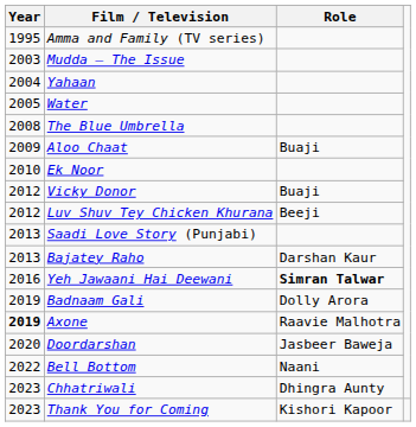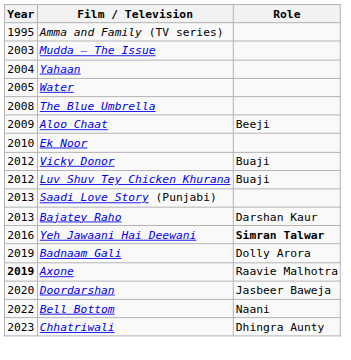 <table class="wikitable sortable">
 <tr>
 <th>Year</th>
 <th>Film  / Television</th>
 <th>Role</th>
 </tr>
 <tr>
 <td>1995</td>
 <td><em>Amma and Family</em> (TV series)</td>
 <td></td>
 </tr>
 <tr>
 <td>2003</td>
 <td><em><a href='#'>Mudda – The Issue</a></em></td>
 <td></td>
 </tr>
 <tr>
 <td>2004</td>
 <td><em><a href='#'>Yahaan</a></em></td>
 <td></td>
 </tr>
 <tr>
 <td>2005</td>
 <td><em><a href='#'>Water</a></em></td>
 <td></td>
 </tr>
 <tr>
 <td>2008</td>
 <td><em><a href='#'>The Blue Umbrella</a></em></td>
 <td></td>
 </tr>
 <tr>
 <td>2009</td>
 <td><em><a href='#'>Aloo Chaat</a></em></td>
-<td>Buaji</td>
+<td>Beeji</td>
 </tr>
 <tr>
 <td>2010</td>
 <td><em><a href='#'>Ek Noor</a></em></td>
 <td></td>
 </tr>
 <tr>
 <td>2012</td>
 <td><em><a href='#'>Vicky Donor</a></em></td>
 <td>Buaji</td>
 </tr>
 <tr>
 <td>2012</td>
 <td><em><a href='#'>Luv Shuv Tey Chicken Khurana</a></em></td>
-<td>Beeji</td>
+<td>Buaji</td>
 </tr>
 <tr>
 <td>2013</td>
 <td><em><a href='#'>Saadi Love Story</a></em> (Punjabi)</td>
 <td></td>
 </tr>
 <tr>
 <td>2013</td>
 <td><em><a href='#'>Bajatey Raho</a></em></td>
 <td>Darshan Kaur</td>
 </tr>
 <tr>
 <td>2016</td>
 <td><em><a href='#'>Yeh Jawaani Hai Deewani</a></em></td>
 <td><strong>Simran Talwar</strong></td>
 </tr>
 <tr>
 <td>2019</td>
 <td><em><a href='#'>Badnaam Gali</a></em></td>
 <td>Dolly Arora</td>
 </tr>
 <tr>
 <td><strong>2019</strong></td>
 <td><em><a href='#'>Axone</a></em></td>
 <td>Raavie Malhotra</td>
 </tr>
 <tr>
 <td>2020</td>
 <td><em><a href='#'>Doordarshan</a></em></td>
 <td>Jasbeer Baweja</td>
 </tr>
 <tr>
 <td>2022</td>
 <td><em><a href='#'>Bell Bottom</a></em></td>
 <td>Naani</td>
 </tr>
 <tr>
 <td>2023</td>
 <td><a href='#'><em>Chhatriwali</em></a></td>
 <td>Dhingra Aunty</td>
 </tr>
-<tr>
-<td>2023</td>
-<td><em><a href='#'>Thank You for Coming</a></em></td>
-<td>Kishori Kapoor</td>
-<td></td>
-</tr>
 </table>
